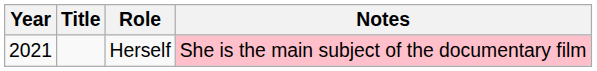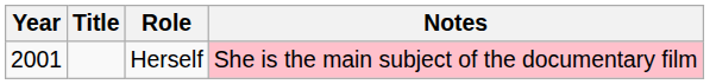 <table class="wikitable sortable">
 <tr>
 <th>Year</th>
 <th>Title</th>
 <th>Role</th>
 <th class="unsortable">Notes</th>
 </tr>
 <tr>
-<td>2021</td>
+<td>2001</td>
 <td><em></em></td>
 <td>Herself</td>
 <td style="background: pink;">She is the main subject of the documentary film</td>
 </tr>
 </table>
